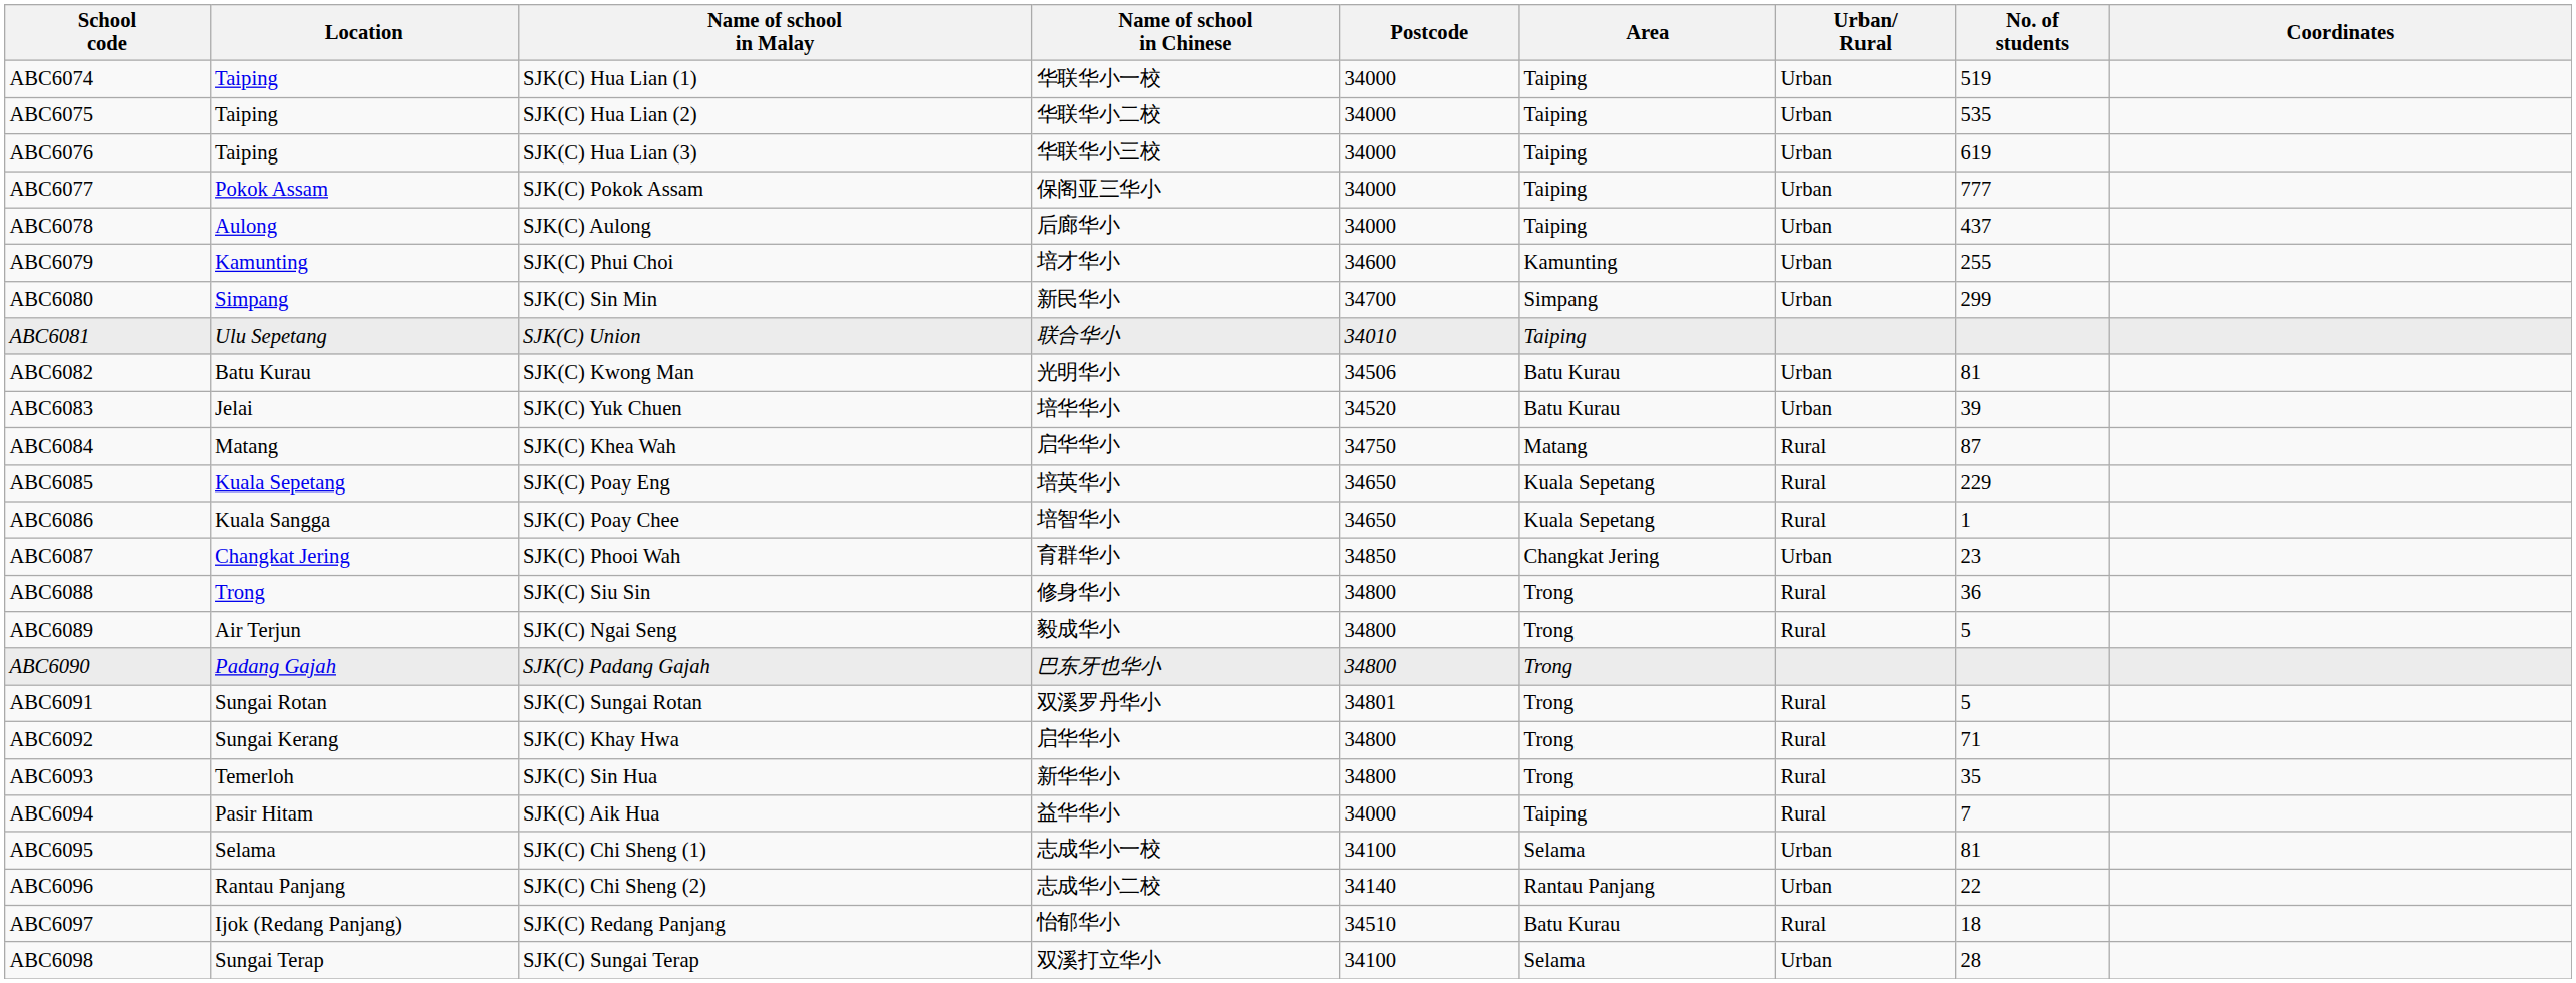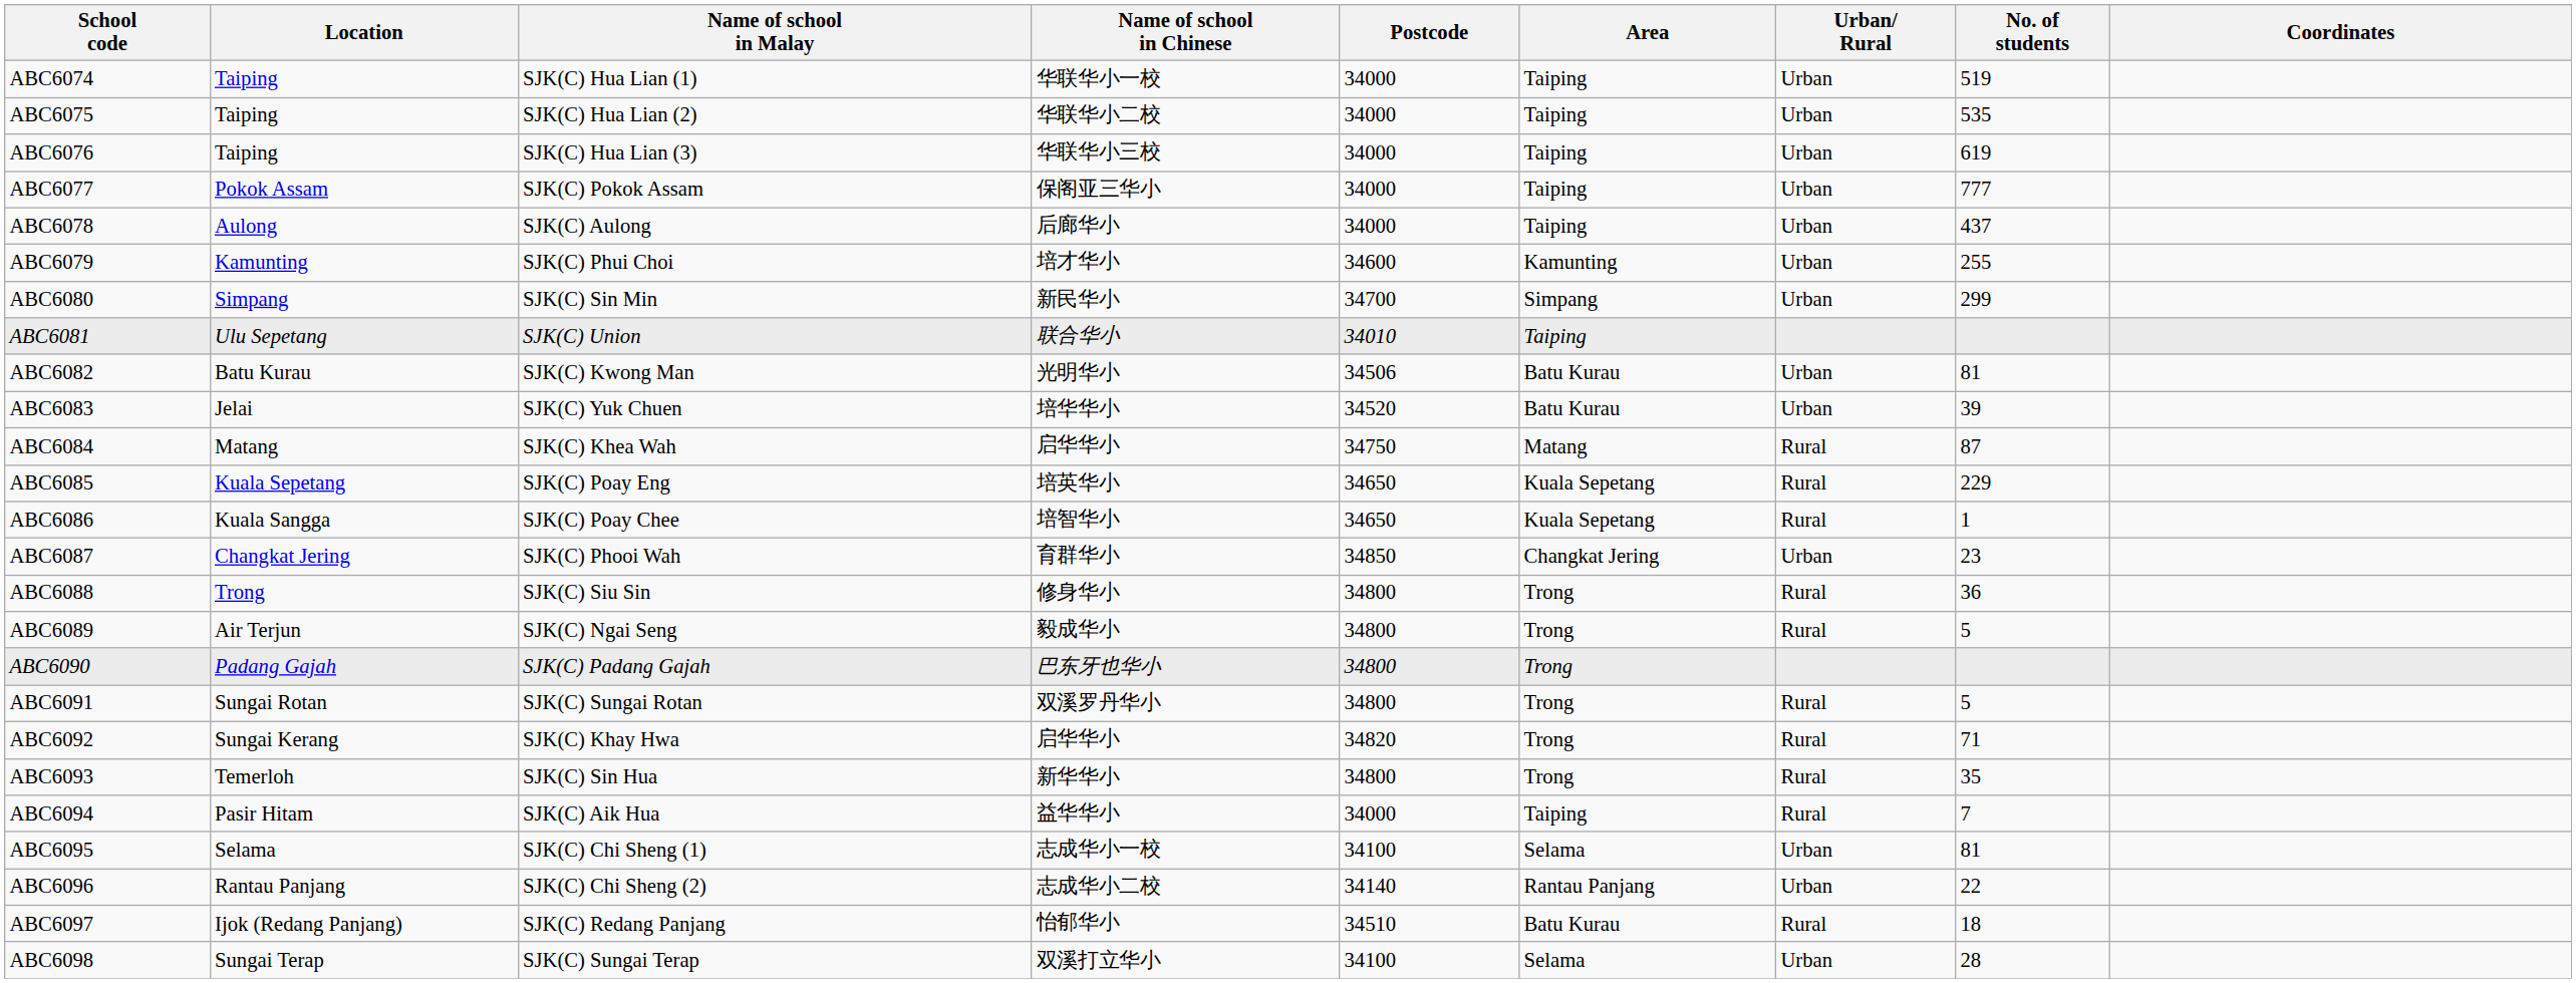 <table class="wikitable sortable" style="width:100%">
 <tr>
 <th style="width:8%">School<br>code</th>
 <th style="width:12%">Location</th>
 <th style="width:20%">Name of school<br>in Malay</th>
 <th style="width:12%">Name of school<br>in Chinese</th>
 <th style="width:7%">Postcode</th>
 <th style="width:10%">Area</th>
 <th style="width:7%">Urban/<br>Rural</th>
 <th style="width:6%">No. of<br>students</th>
 <th style="width:18% white-space: nowrap;">Coordinates</th>
 </tr>
 <tr>
 <td>ABC6074</td>
 <td><a href='#'>Taiping</a></td>
 <td>SJK(C) Hua Lian (1)</td>
 <td>华联华小一校</td>
 <td>34000</td>
 <td>Taiping</td>
 <td>Urban</td>
 <td>519</td>
 <td></td>
 </tr>
 <tr>
 <td>ABC6075</td>
 <td>Taiping</td>
 <td>SJK(C) Hua Lian (2)</td>
 <td>华联华小二校</td>
 <td>34000</td>
 <td>Taiping</td>
 <td>Urban</td>
 <td>535</td>
 <td></td>
 </tr>
 <tr>
 <td>ABC6076</td>
 <td>Taiping</td>
 <td>SJK(C) Hua Lian (3)</td>
 <td>华联华小三校</td>
 <td>34000</td>
 <td>Taiping</td>
 <td>Urban</td>
 <td>619</td>
 <td></td>
 </tr>
 <tr>
 <td>ABC6077</td>
 <td><a href='#'>Pokok Assam</a></td>
 <td>SJK(C) Pokok Assam</td>
 <td>保阁亚三华小</td>
 <td>34000</td>
 <td>Taiping</td>
 <td>Urban</td>
 <td>777</td>
 <td></td>
 </tr>
 <tr>
 <td>ABC6078</td>
 <td><a href='#'>Aulong</a></td>
 <td>SJK(C) Aulong</td>
 <td>后廊华小</td>
 <td>34000</td>
 <td>Taiping</td>
 <td>Urban</td>
 <td>437</td>
 <td></td>
 </tr>
 <tr>
 <td>ABC6079</td>
 <td><a href='#'>Kamunting</a></td>
 <td>SJK(C) Phui Choi</td>
 <td>培才华小</td>
 <td>34600</td>
 <td>Kamunting</td>
 <td>Urban</td>
 <td>255</td>
 <td></td>
 </tr>
 <tr>
 <td>ABC6080</td>
 <td><a href='#'>Simpang</a></td>
 <td>SJK(C) Sin Min</td>
 <td>新民华小</td>
 <td>34700</td>
 <td>Simpang</td>
 <td>Urban</td>
 <td>299</td>
 <td></td>
 </tr>
 <tr bgcolor=#ECECEC>
 <td><em>ABC6081</em></td>
 <td><em>Ulu Sepetang</em></td>
 <td><em>SJK(C) Union</em></td>
 <td><em>联合华小</em></td>
 <td><em>34010</em></td>
 <td><em>Taiping</em></td>
 <td></td>
 <td></td>
 <td></td>
 </tr>
 <tr>
 <td>ABC6082</td>
 <td>Batu Kurau</td>
 <td>SJK(C) Kwong Man</td>
 <td>光明华小</td>
 <td>34506</td>
 <td>Batu Kurau</td>
 <td>Urban</td>
 <td>81</td>
 <td></td>
 </tr>
 <tr>
 <td>ABC6083</td>
 <td>Jelai</td>
 <td>SJK(C) Yuk Chuen</td>
 <td>培华华小</td>
 <td>34520</td>
 <td>Batu Kurau</td>
 <td>Urban</td>
 <td>39</td>
 <td></td>
 </tr>
 <tr>
 <td>ABC6084</td>
 <td>Matang</td>
 <td>SJK(C) Khea Wah</td>
 <td>启华华小</td>
 <td>34750</td>
 <td>Matang</td>
 <td>Rural</td>
 <td>87</td>
 <td></td>
 </tr>
 <tr>
 <td>ABC6085</td>
 <td><a href='#'>Kuala Sepetang</a></td>
 <td>SJK(C) Poay Eng</td>
 <td>培英华小</td>
 <td>34650</td>
 <td>Kuala Sepetang</td>
 <td>Rural</td>
 <td>229</td>
 <td></td>
 </tr>
 <tr>
 <td>ABC6086</td>
 <td>Kuala Sangga</td>
 <td>SJK(C) Poay Chee</td>
 <td>培智华小</td>
 <td>34650</td>
 <td>Kuala Sepetang</td>
 <td>Rural</td>
 <td>1</td>
 <td></td>
 </tr>
 <tr>
 <td>ABC6087</td>
 <td><a href='#'>Changkat Jering</a></td>
 <td>SJK(C) Phooi Wah</td>
 <td>育群华小</td>
 <td>34850</td>
 <td>Changkat Jering</td>
 <td>Urban</td>
 <td>23</td>
 <td></td>
 </tr>
 <tr>
 <td>ABC6088</td>
 <td><a href='#'>Trong</a></td>
 <td>SJK(C) Siu Sin</td>
 <td>修身华小</td>
 <td>34800</td>
 <td>Trong</td>
 <td>Rural</td>
 <td>36</td>
 <td></td>
 </tr>
 <tr>
 <td>ABC6089</td>
 <td>Air Terjun</td>
 <td>SJK(C) Ngai Seng</td>
 <td>毅成华小</td>
 <td>34800</td>
 <td>Trong</td>
 <td>Rural</td>
 <td>5</td>
 <td></td>
 </tr>
 <tr bgcolor=#ECECEC>
 <td><em>ABC6090</em></td>
 <td><em><a href='#'>Padang Gajah</a></em></td>
 <td><em>SJK(C) Padang Gajah</em></td>
 <td><em>巴东牙也华小</em></td>
 <td><em>34800</em></td>
 <td><em>Trong</em></td>
 <td></td>
 <td></td>
 <td></td>
 </tr>
 <tr>
 <td>ABC6091</td>
 <td>Sungai Rotan</td>
 <td>SJK(C) Sungai Rotan</td>
 <td>双溪罗丹华小</td>
-<td>34801</td>
+<td>34800</td>
 <td>Trong</td>
 <td>Rural</td>
 <td>5</td>
 <td></td>
 </tr>
 <tr>
 <td>ABC6092</td>
 <td>Sungai Kerang</td>
 <td>SJK(C) Khay Hwa</td>
 <td>启华华小</td>
-<td>34800</td>
+<td>34820</td>
 <td>Trong</td>
 <td>Rural</td>
 <td>71</td>
 <td></td>
 </tr>
 <tr>
 <td>ABC6093</td>
 <td>Temerloh</td>
 <td>SJK(C) Sin Hua</td>
 <td>新华华小</td>
 <td>34800</td>
 <td>Trong</td>
 <td>Rural</td>
 <td>35</td>
 <td></td>
 </tr>
 <tr>
 <td>ABC6094</td>
 <td>Pasir Hitam</td>
 <td>SJK(C) Aik Hua</td>
 <td>益华华小</td>
 <td>34000</td>
 <td>Taiping</td>
 <td>Rural</td>
 <td>7</td>
 <td></td>
 </tr>
 <tr>
 <td>ABC6095</td>
 <td>Selama</td>
 <td>SJK(C) Chi Sheng (1)</td>
 <td>志成华小一校</td>
 <td>34100</td>
 <td>Selama</td>
 <td>Urban</td>
 <td>81</td>
 <td></td>
 </tr>
 <tr>
 <td>ABC6096</td>
 <td>Rantau Panjang</td>
 <td>SJK(C) Chi Sheng (2)</td>
 <td>志成华小二校</td>
 <td>34140</td>
 <td>Rantau Panjang</td>
 <td>Urban</td>
 <td>22</td>
 <td></td>
 </tr>
 <tr>
 <td>ABC6097</td>
 <td>Ijok (Redang Panjang)</td>
 <td>SJK(C) Redang Panjang</td>
 <td>怡郁华小</td>
 <td>34510</td>
 <td>Batu Kurau</td>
 <td>Rural</td>
 <td>18</td>
 <td></td>
 </tr>
 <tr>
 <td>ABC6098</td>
 <td>Sungai Terap</td>
 <td>SJK(C) Sungai Terap</td>
 <td>双溪打立华小</td>
 <td>34100</td>
 <td>Selama</td>
 <td>Urban</td>
 <td>28</td>
 <td></td>
 </tr>
 </table>
